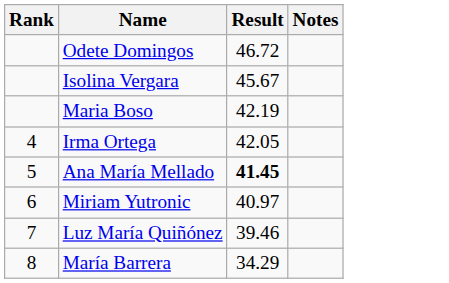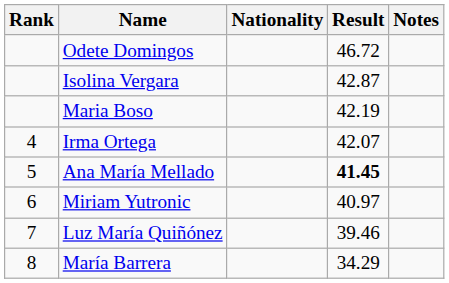 <table class="wikitable sortable" style="text-align:center">
 <tr>
 <th>Rank</th>
 <th>Name</th>
+<th>Nationality</th>
 <th>Result</th>
 <th>Notes</th>
 </tr>
 <tr>
 <td></td>
 <td align=left><a href='#'>Odete Domingos</a></td>
+<td align=left></td>
 <td>46.72</td>
 <td></td>
 </tr>
 <tr>
 <td></td>
 <td align=left><a href='#'>Isolina Vergara</a></td>
-<td>45.67</td>
+<td align=left></td>
+<td>42.87</td>
 <td></td>
 </tr>
 <tr>
 <td></td>
 <td align=left><a href='#'>Maria Boso</a></td>
+<td align=left></td>
 <td>42.19</td>
 <td></td>
 </tr>
 <tr>
 <td>4</td>
 <td align=left><a href='#'>Irma Ortega</a></td>
-<td>42.05</td>
+<td align=left></td>
+<td>42.07</td>
 <td></td>
 </tr>
 <tr>
 <td>5</td>
 <td align=left><a href='#'>Ana María Mellado</a></td>
+<td align=left></td>
 <td><strong>41.45</strong></td>
 <td></td>
 </tr>
 <tr>
 <td>6</td>
 <td align=left><a href='#'>Miriam Yutronic</a></td>
+<td align=left></td>
 <td>40.97</td>
 <td></td>
 </tr>
 <tr>
 <td>7</td>
 <td align=left><a href='#'>Luz María Quiñónez</a></td>
+<td align=left></td>
 <td>39.46</td>
 <td></td>
 </tr>
 <tr>
 <td>8</td>
 <td align=left><a href='#'>María Barrera</a></td>
+<td align=left></td>
 <td>34.29</td>
 <td></td>
 </tr>
 </table>
